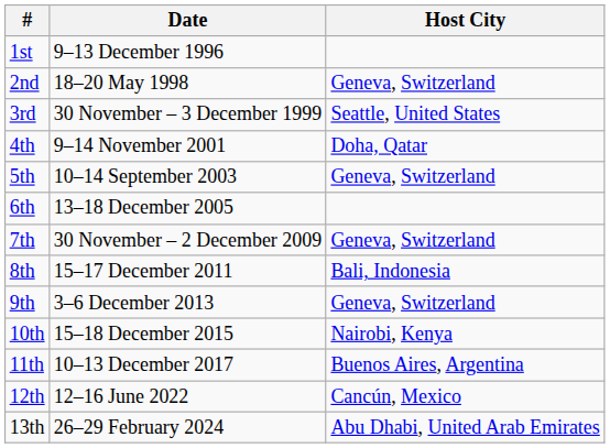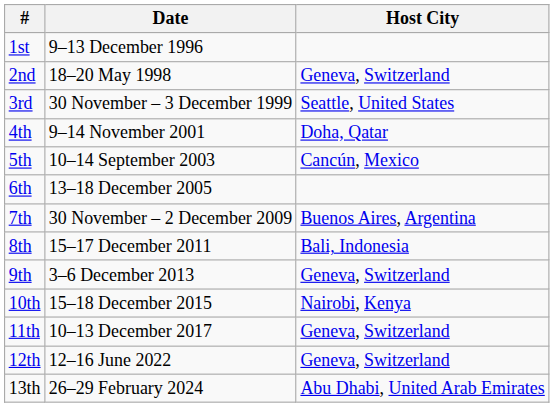 <table class="wikitable">
 <tr>
 <th>#</th>
 <th>Date</th>
 <th>Host City</th>
 </tr>
 <tr>
 <td><a href='#'>1st</a></td>
 <td>9–13 December 1996</td>
 <td></td>
 </tr>
 <tr>
 <td><a href='#'>2nd</a></td>
 <td>18–20 May 1998</td>
 <td> <a href='#'>Geneva</a>, <a href='#'>Switzerland</a></td>
 </tr>
 <tr>
 <td><a href='#'>3rd</a></td>
 <td>30 November – 3 December 1999</td>
 <td> <a href='#'>Seattle</a>, <a href='#'>United States</a></td>
 </tr>
 <tr>
 <td><a href='#'>4th</a></td>
 <td>9–14 November 2001</td>
 <td> <a href='#'>Doha, Qatar</a></td>
 </tr>
 <tr>
 <td><a href='#'>5th</a></td>
 <td>10–14 September 2003</td>
-<td> <a href='#'>Geneva</a>, <a href='#'>Switzerland</a></td>
+<td> <a href='#'>Cancún</a>, <a href='#'>Mexico</a></td>
 </tr>
 <tr>
 <td><a href='#'>6th</a></td>
 <td>13–18 December 2005</td>
 <td></td>
 </tr>
 <tr>
 <td><a href='#'>7th</a></td>
 <td>30 November – 2 December 2009</td>
-<td> <a href='#'>Geneva</a>, <a href='#'>Switzerland</a></td>
+<td> <a href='#'>Buenos Aires</a>, <a href='#'>Argentina</a></td>
 </tr>
 <tr>
 <td><a href='#'>8th</a></td>
 <td>15–17 December 2011</td>
 <td> <a href='#'>Bali, Indonesia</a></td>
 </tr>
 <tr>
 <td><a href='#'>9th</a></td>
 <td>3–6 December 2013</td>
 <td> <a href='#'>Geneva</a>, <a href='#'>Switzerland</a></td>
 </tr>
 <tr>
 <td><a href='#'>10th</a></td>
 <td>15–18 December 2015</td>
 <td> <a href='#'>Nairobi</a>, <a href='#'>Kenya</a></td>
 </tr>
 <tr>
 <td><a href='#'>11th</a></td>
 <td>10–13 December 2017</td>
-<td> <a href='#'>Buenos Aires</a>, <a href='#'>Argentina</a></td>
+<td> <a href='#'>Geneva</a>, <a href='#'>Switzerland</a></td>
 </tr>
 <tr>
 <td><a href='#'>12th</a></td>
 <td>12–16 June 2022</td>
-<td> <a href='#'>Cancún</a>, <a href='#'>Mexico</a></td>
+<td> <a href='#'>Geneva</a>, <a href='#'>Switzerland</a></td>
 </tr>
 <tr>
 <td>13th</td>
 <td>26–29 February 2024</td>
 <td> <a href='#'>Abu Dhabi</a>, <a href='#'>United Arab Emirates</a></td>
 </tr>
 </table>
